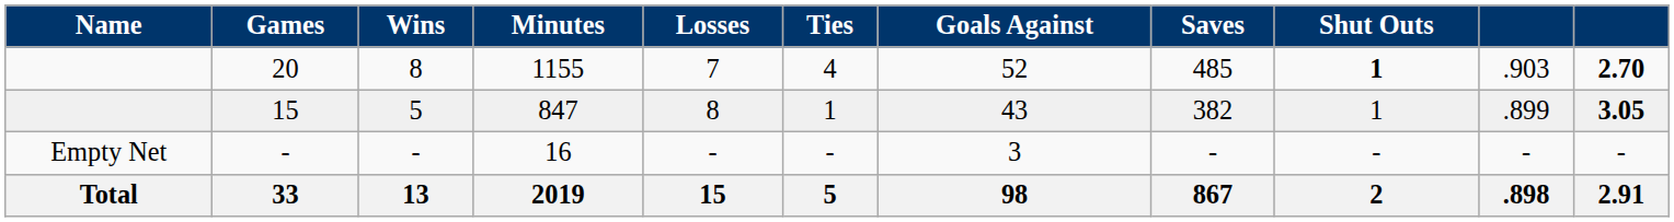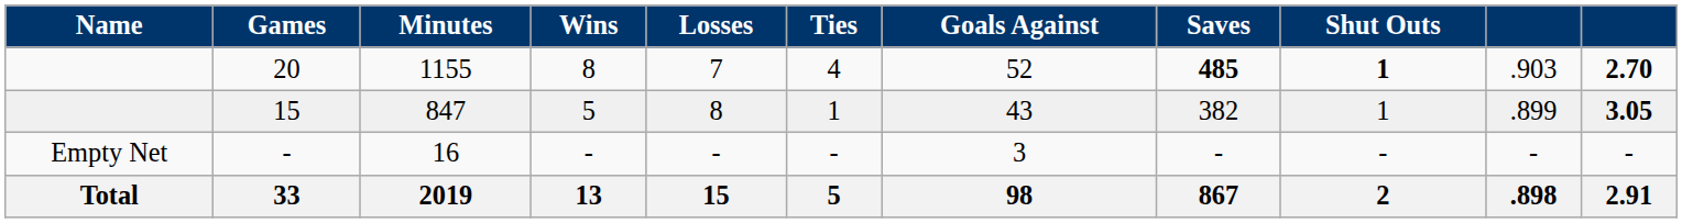 <table class="wikitable sortable" width ="1000">
 <tr align="center">
 <th style="color:white; background:#00356B">Name</th>
 <th style="color:white; background:#00356B">Games</th>
+<th style="color:white; background:#00356B">Minutes</th>
 <th style="color:white; background:#00356B">Wins</th>
-<th style="color:white; background:#00356B">Minutes</th>
 <th style="color:white; background:#00356B">Losses</th>
 <th style="color:white; background:#00356B">Ties</th>
 <th style="color:white; background:#00356B">Goals Against</th>
 <th style="color:white; background:#00356B">Saves</th>
 <th style="color:white; background:#00356B">Shut Outs</th>
 <th style="color:white; background:#00356B"><a href='#'></a></th>
 <th style="color:white; background:#00356B"><a href='#'></a></th>
 </tr>
 <tr align="center" bgcolor="">
 <td></td>
 <td>20</td>
+<td>1155</td>
 <td>8</td>
-<td>1155</td>
 <td>7</td>
 <td>4</td>
 <td>52</td>
-<td>485</td>
+<td><strong>485</strong></td>
 <td><strong>1</strong></td>
 <td>.903</td>
 <td><strong>2.70</strong></td>
 </tr>
 <tr align="center" bgcolor="f0f0f0">
 <td></td>
 <td>15</td>
+<td>847</td>
 <td>5</td>
-<td>847</td>
 <td>8</td>
 <td>1</td>
 <td>43</td>
 <td>382</td>
 <td>1</td>
 <td>.899</td>
 <td><strong>3.05</strong></td>
 </tr>
 <tr align="center" bgcolor="">
 <td>Empty Net</td>
 <td>-</td>
+<td>16</td>
 <td>-</td>
-<td>16</td>
 <td>-</td>
 <td>-</td>
 <td>3</td>
 <td>-</td>
 <td>-</td>
 <td>-</td>
 <td>-</td>
 </tr>
 <tr>
 <th>Total</th>
 <th>33</th>
+<th>2019</th>
 <th>13</th>
-<th>2019</th>
 <th>15</th>
 <th>5</th>
 <th>98</th>
 <th>867</th>
 <th>2</th>
 <th>.898</th>
 <th>2.91</th>
 </tr>
 </table>
